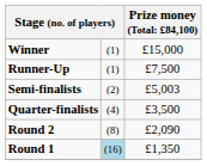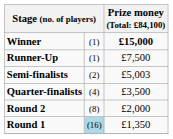 <table class="wikitable">
 <tr>
 <th colspan=2>Stage <small>(no. of players)</small></th>
 <th>Prize money<br><small>(Total: £84,100)</small></th>
 </tr>
 <tr>
 <td><strong>Winner</strong></td>
 <td align=center><small>(1)</small></td>
-<td align=center>£15,000</td>
+<td align=center><strong>£15,000</strong></td>
 </tr>
 <tr>
 <td><strong>Runner-Up</strong></td>
 <td align=center><small>(1)</small></td>
 <td align=center>£7,500</td>
 </tr>
 <tr>
 <td><strong>Semi-finalists</strong></td>
 <td align=center><small>(2)</small></td>
 <td align=center>£5,003</td>
 </tr>
 <tr>
 <td><strong>Quarter-finalists</strong></td>
 <td align=center><small>(4)</small></td>
 <td align=center>£3,500</td>
 </tr>
 <tr>
 <td><strong>Round 2</strong></td>
 <td align=center><small>(8)</small></td>
-<td align=center>£2,090</td>
+<td align=center>£2,000</td>
 </tr>
 <tr>
 <td><strong>Round 1</strong></td>
 <td align=center style="background: lightblue;"><small>(16)</small></td>
 <td align=center>£1,350</td>
 </tr>
 <tr>
 </tr>
 </table>
